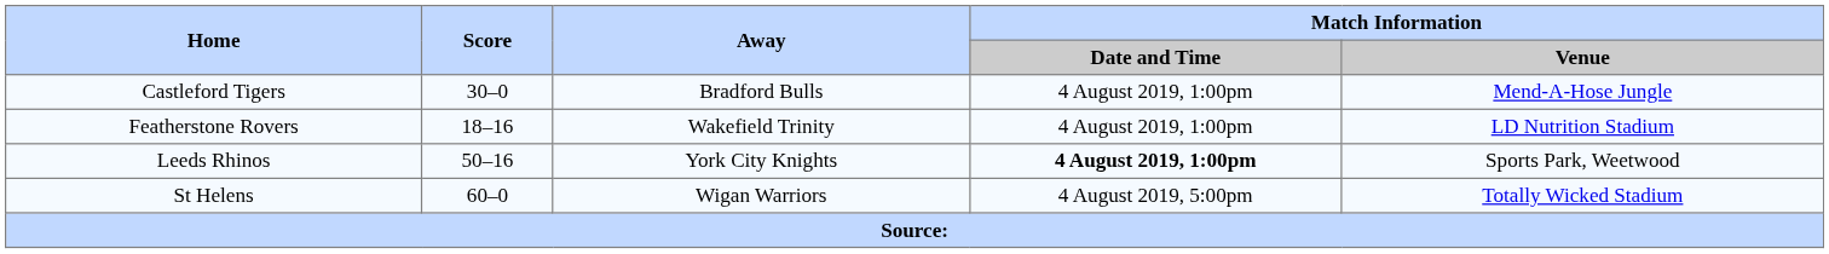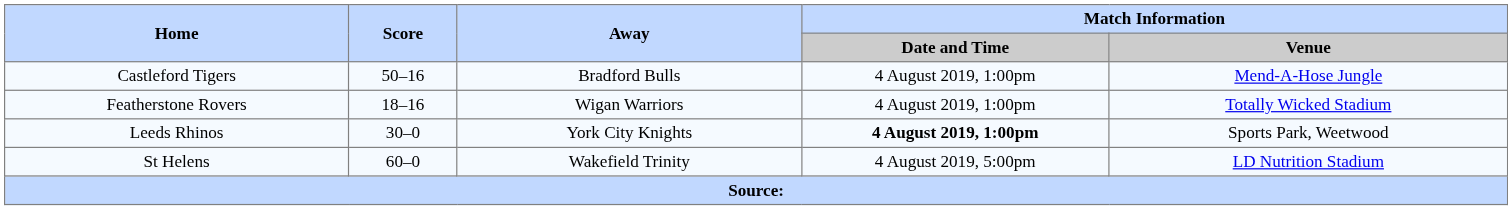 <table border=1 style="border-collapse:collapse; font-size:90%; text-align:center;" cellpadding=3 cellspacing=0 width=100%>
 <tr bgcolor=#C1D8FF>
 <th rowspan=2 width=19%>Home</th>
 <th rowspan=2 width=6%>Score</th>
 <th rowspan=2 width=19%>Away</th>
 <th colspan=2>Match Information</th>
 </tr>
 <tr bgcolor=#CCCCCC>
 <th width=17%>Date and Time</th>
 <th width=22%>Venue</th>
 </tr>
 <tr bgcolor=#F5FAFF>
 <td> Castleford Tigers</td>
-<td>30–0</td>
+<td>50–16</td>
 <td> Bradford Bulls</td>
 <td>4 August 2019, 1:00pm</td>
 <td><a href='#'>Mend-A-Hose Jungle</a></td>
 </tr>
 <tr bgcolor=#F5FAFF>
 <td> Featherstone Rovers</td>
 <td>18–16</td>
-<td> Wakefield Trinity</td>
+<td> Wigan Warriors</td>
 <td>4 August 2019, 1:00pm</td>
-<td><a href='#'>LD Nutrition Stadium</a></td>
+<td><a href='#'>Totally Wicked Stadium</a></td>
 </tr>
 <tr bgcolor=#F5FAFF>
 <td> Leeds Rhinos</td>
-<td>50–16</td>
+<td>30–0</td>
 <td> York City Knights</td>
 <td><strong>4 August 2019, 1:00pm</strong></td>
 <td>Sports Park, Weetwood</td>
 </tr>
 <tr bgcolor=#F5FAFF>
 <td> St Helens</td>
 <td>60–0</td>
-<td> Wigan Warriors</td>
+<td> Wakefield Trinity</td>
 <td>4 August 2019, 5:00pm</td>
-<td><a href='#'>Totally Wicked Stadium</a></td>
+<td><a href='#'>LD Nutrition Stadium</a></td>
 </tr>
 <tr style="background:#c1d8ff;">
 <th colspan=6>Source:</th>
 </tr>
 </table>
